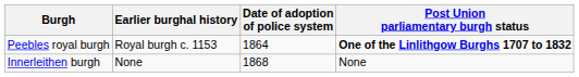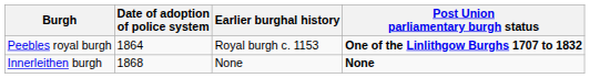 <table class="wikitable">
 <tr>
 <th>Burgh</th>
+<th>Date of adoption <br> of police system</th>
 <th>Earlier burghal history</th>
-<th>Date of adoption <br> of police system</th>
 <th><a href='#'>Post Union</a> <br> <a href='#'>parliamentary burgh</a> status</th>
 </tr>
 <tr>
 <td><a href='#'>Peebles</a> royal burgh</td>
+<td>1864</td>
 <td>Royal burgh c. 1153</td>
-<td>1864</td>
 <td><strong>One of the <a href='#'>Linlithgow Burghs</a> 1707 to 1832</strong></td>
 </tr>
 <tr>
 <td><a href='#'>Innerleithen</a> burgh</td>
-<td>None</td>
 <td>1868</td>
 <td>None</td>
+<td><strong>None</strong></td>
 </tr>
 </table>
